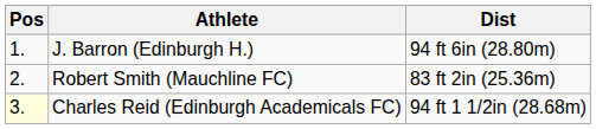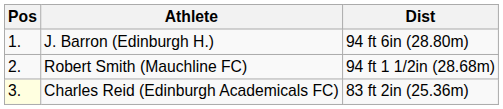 <table class="wikitable">
 <tr>
 <th>Pos</th>
 <th>Athlete</th>
 <th>Dist</th>
 </tr>
 <tr>
 <td>1.</td>
 <td>J. Barron (Edinburgh H.)</td>
 <td>94 ft 6in (28.80m)</td>
 </tr>
 <tr>
 <td>2.</td>
 <td>Robert Smith (Mauchline FC)</td>
-<td>83 ft 2in (25.36m)</td>
+<td>94 ft 1 1/2in (28.68m)</td>
 </tr>
 <tr>
 <td style="background: lightyellow;">3.</td>
 <td>Charles Reid (Edinburgh Academicals FC)</td>
-<td>94 ft 1 1/2in (28.68m)</td>
+<td>83 ft 2in (25.36m)</td>
 </tr>
 </table>
